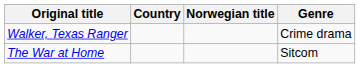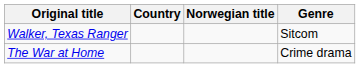 <table class="wikitable">
 <tr>
 <th>Original title</th>
 <th>Country</th>
 <th>Norwegian title</th>
 <th>Genre</th>
 </tr>
 <tr>
 <td><em><a href='#'>Walker, Texas Ranger</a></em></td>
 <td></td>
 <td></td>
-<td>Crime drama</td>
+<td>Sitcom</td>
 </tr>
 <tr>
 <td><em><a href='#'>The War at Home</a></em></td>
 <td></td>
 <td></td>
-<td>Sitcom</td>
+<td>Crime drama</td>
 </tr>
 </table>
